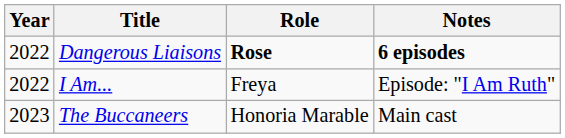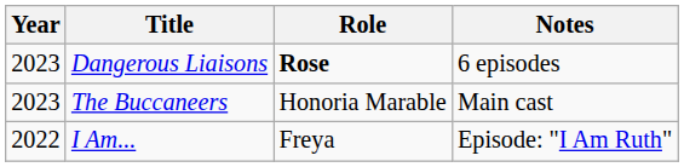 <table class="wikitable plainrowheaders sortable">
 <tr>
 <th scope="col">Year</th>
 <th scope="col">Title</th>
 <th scope="col">Role</th>
 <th scope="col">Notes</th>
 </tr>
 <tr>
-<td>2022</td>
+<td>2023</td>
 <td><em><a href='#'>Dangerous Liaisons</a></em></td>
 <td><strong>Rose</strong></td>
-<td><strong>6 episodes</strong></td>
+<td>6 episodes</td>
+</tr>
+<tr>
+<td>2023</td>
+<td><em><a href='#'>The Buccaneers</a></em></td>
+<td>Honoria Marable</td>
+<td>Main cast</td>
 </tr>
 <tr>
 <td>2022</td>
 <td><em><a href='#'>I Am...</a></em></td>
 <td>Freya</td>
 <td>Episode: "<a href='#'>I Am Ruth</a>"</td>
 </tr>
-<tr>
-<td>2023</td>
-<td><em><a href='#'>The Buccaneers</a></em></td>
-<td>Honoria Marable</td>
-<td>Main cast</td>
-</tr>
 </table>
